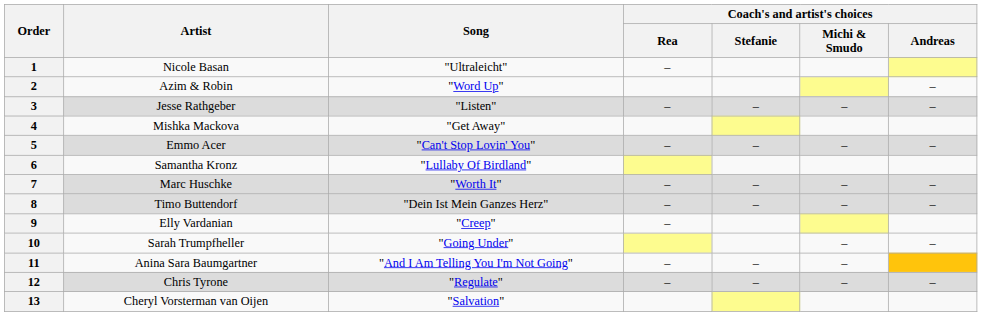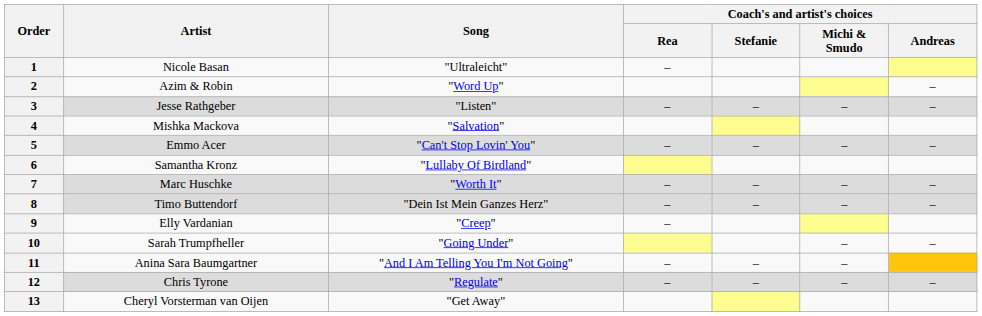 <table class="wikitable" style="text-align:center; width:100%;">
 <tr>
 <th scope="col" rowspan="2" style="width:04%;">Order</th>
 <th scope="col" rowspan="2" style="width:18%;">Artist</th>
 <th scope="col" rowspan="2" style="width:20%;">Song</th>
 <th scope="col" colspan="4" style="width:24%;">Coach's and artist's choices</th>
 </tr>
 <tr>
 <th style="width:06%;">Rea</th>
 <th style="width:06%;">Stefanie</th>
 <th style="width:06%;">Michi & Smudo</th>
 <th style="width:06%;">Andreas</th>
 </tr>
 <tr>
 <th>1</th>
 <td>Nicole Basan</td>
 <td>"Ultraleicht"</td>
 <td>–</td>
 <td><strong></strong></td>
 <td><strong></strong></td>
 <td style="background: #fdfc8f;"><strong></strong></td>
 </tr>
 <tr>
 <th>2</th>
 <td>Azim & Robin</td>
 <td>"<a href='#'>Word Up</a>"</td>
 <td><strong></strong></td>
 <td><strong></strong></td>
 <td style="background: #fdfc8f;"><strong></strong></td>
 <td>–</td>
 </tr>
 <tr style="background: #dcdcdc;" |>
 <th>3</th>
 <td>Jesse Rathgeber</td>
 <td>"Listen"</td>
 <td>–</td>
 <td>–</td>
 <td>–</td>
 <td>–</td>
 </tr>
 <tr>
 <th>4</th>
 <td>Mishka Mackova</td>
-<td>"Get Away"</td>
+<td>"<a href='#'>Salvation</a>"</td>
 <td><strong></strong></td>
 <td style="background: #fdfc8f;"><strong></strong></td>
 <td><strong></strong></td>
 <td><strong></strong></td>
 </tr>
 <tr style="background: #dcdcdc;" |>
 <th>5</th>
 <td>Emmo Acer</td>
 <td>"<a href='#'>Can't Stop Lovin' You</a>"</td>
 <td>–</td>
 <td>–</td>
 <td>–</td>
 <td>–</td>
 </tr>
 <tr>
 <th>6</th>
 <td>Samantha Kronz</td>
 <td>"<a href='#'>Lullaby Of Birdland</a>"</td>
 <td style="background: #fdfc8f;"><strong></strong></td>
 <td><strong></strong></td>
 <td><strong></strong></td>
 <td><strong></strong></td>
 </tr>
 <tr style="background: #dcdcdc;" |>
 <th>7</th>
 <td>Marc Huschke</td>
 <td>"<a href='#'>Worth It</a>"</td>
 <td>–</td>
 <td>–</td>
 <td>–</td>
 <td>–</td>
 </tr>
 <tr style="background: #dcdcdc;" |>
 <th>8</th>
 <td>Timo Buttendorf</td>
 <td>"Dein Ist Mein Ganzes Herz"</td>
 <td>–</td>
 <td>–</td>
 <td>–</td>
 <td>–</td>
 </tr>
 <tr>
 <th>9</th>
 <td>Elly Vardanian</td>
 <td>"<a href='#'>Creep</a>"</td>
 <td>–</td>
 <td><strong></strong></td>
 <td style="background: #fdfc8f;"><strong></strong></td>
 <td><strong></strong></td>
 </tr>
 <tr>
 <th>10</th>
 <td>Sarah Trumpfheller</td>
 <td>"<a href='#'>Going Under</a>"</td>
 <td style="background: #fdfc8f;"><strong></strong></td>
 <td><strong></strong></td>
 <td>–</td>
 <td>–</td>
 </tr>
 <tr>
 <th>11</th>
 <td>Anina Sara Baumgartner</td>
 <td>"<a href='#'>And I Am Telling You I'm Not Going</a>"</td>
 <td>–</td>
 <td>–</td>
 <td>–</td>
 <td style="background: #ffc40c;"><strong></strong></td>
 </tr>
 <tr style="background: #dcdcdc;" |>
 <th>12</th>
 <td>Chris Tyrone</td>
 <td>"<a href='#'>Regulate</a>"</td>
 <td>–</td>
 <td>–</td>
 <td>–</td>
 <td>–</td>
 </tr>
 <tr>
 <th>13</th>
 <td>Cheryl Vorsterman van Oijen</td>
-<td>"<a href='#'>Salvation</a>"</td>
+<td>"Get Away"</td>
 <td><strong></strong></td>
 <td style="background: #fdfc8f;"><strong></strong></td>
 <td><strong></strong></td>
 <td><strong></strong></td>
 </tr>
 </table>
